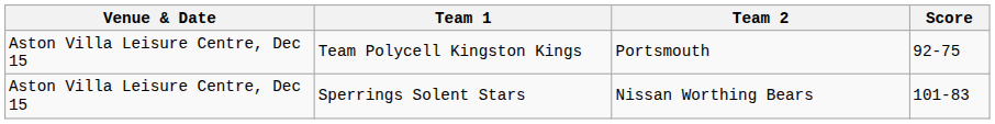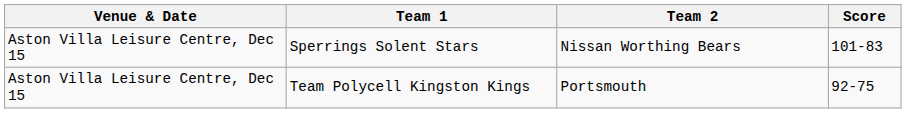 <table class="wikitable" style="font-size: 100%">
 <tr>
 <th width=250>Venue & Date</th>
 <th width=240>Team 1</th>
 <th width=240>Team 2</th>
 <th width=60>Score</th>
 </tr>
 <tr>
 <td>Aston Villa Leisure Centre, Dec 15</td>
+<td>Sperrings Solent Stars</td>
+<td>Nissan Worthing Bears</td>
+<td>101-83</td>
+</tr>
+<tr>
+<td>Aston Villa Leisure Centre, Dec 15</td>
 <td>Team Polycell Kingston Kings</td>
 <td>Portsmouth</td>
 <td>92-75</td>
 </tr>
-<tr>
-<td>Aston Villa Leisure Centre, Dec 15</td>
-<td>Sperrings Solent Stars</td>
-<td>Nissan Worthing Bears</td>
-<td>101-83</td>
-</tr>
 </table>
